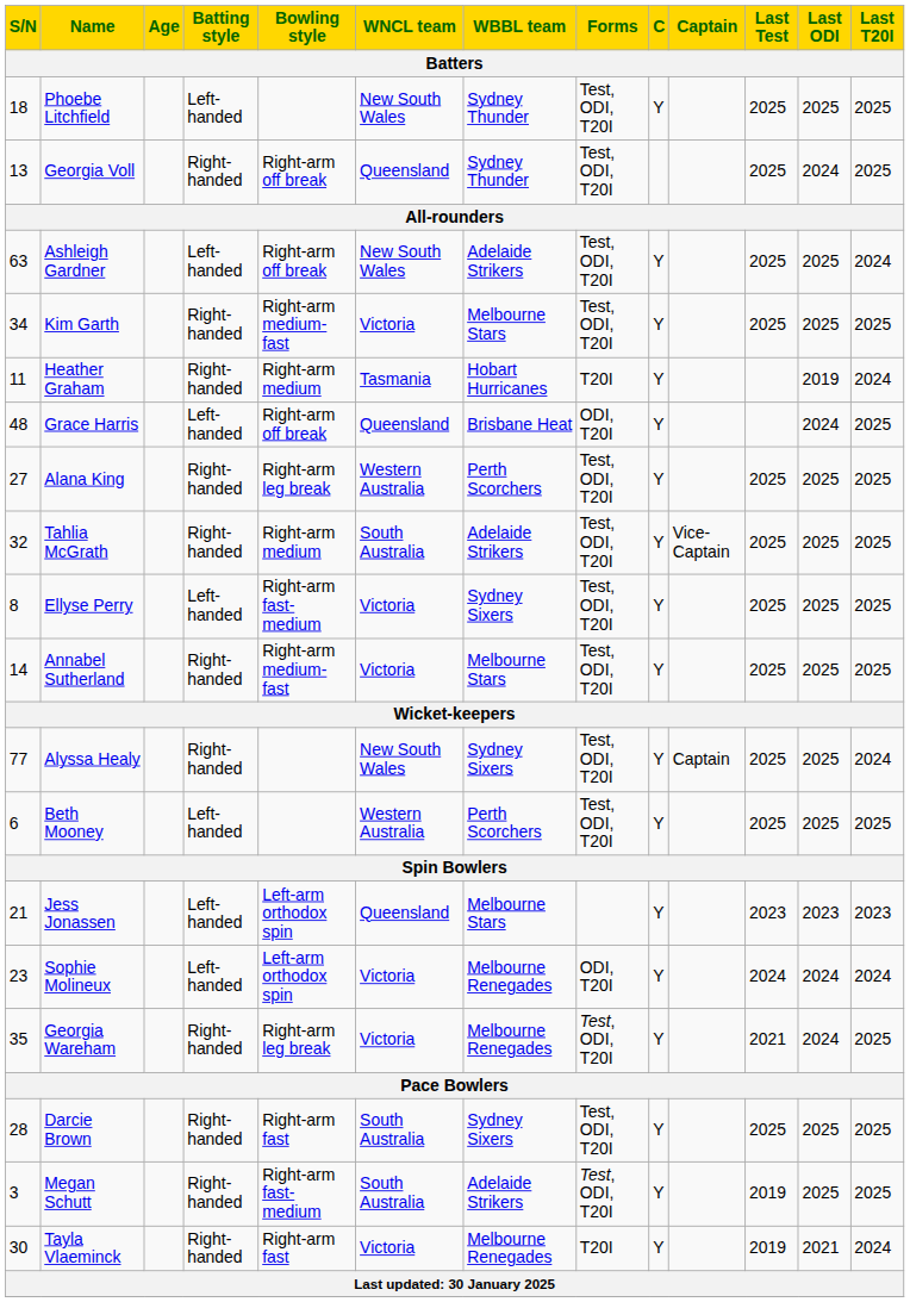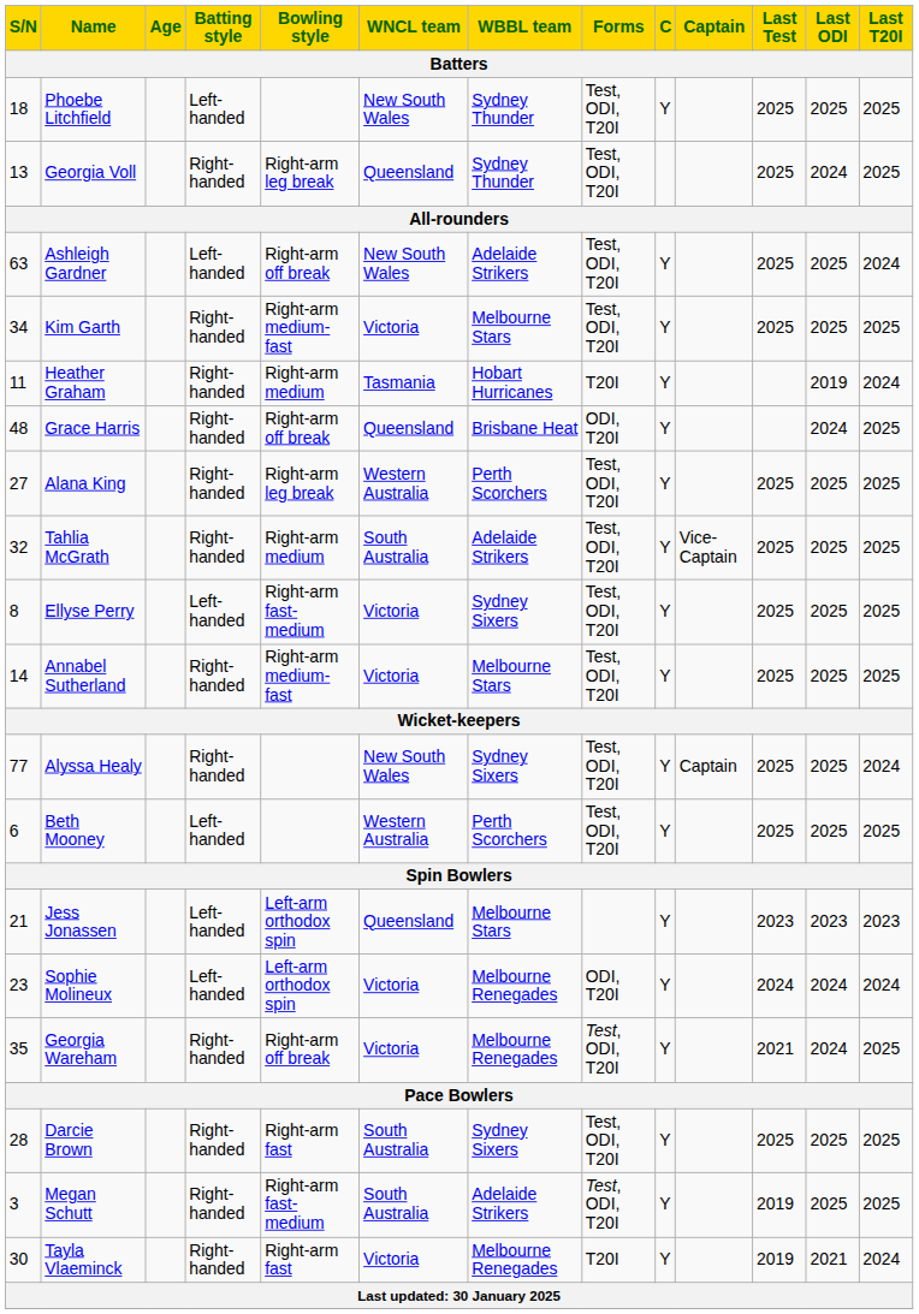 <table class="wikitable">
 <tr>
 <th style="text-align:center; background:gold; color:darkgreen;">S/N</th>
 <th style="text-align:center; background:gold; color:darkgreen;">Name</th>
 <th style="text-align:center; background:gold; color:darkgreen;">Age</th>
 <th style="text-align:center; background:gold; color:darkgreen;">Batting style</th>
 <th style="text-align:center; background:gold; color:darkgreen;">Bowling style</th>
 <th style="text-align:center; background:gold; color:darkgreen;">WNCL team</th>
 <th style="text-align:center; background:gold; color:darkgreen;">WBBL team</th>
 <th style="text-align:center; background:gold; color:darkgreen;">Forms</th>
 <th style="text-align:center; background:gold; color:darkgreen;">C</th>
 <th style="text-align:center; background:gold; color:darkgreen;">Captain</th>
 <th style="text-align:center; background:gold; color:darkgreen;">Last Test</th>
 <th style="text-align:center; background:gold; color:darkgreen;">Last ODI</th>
 <th style="text-align:center; background:gold; color:darkgreen;">Last T20I</th>
 </tr>
 <tr>
 <th colspan="13">Batters</th>
 </tr>
 <tr>
 <td>18</td>
 <td><a href='#'>Phoebe Litchfield</a></td>
 <td></td>
 <td>Left-handed</td>
 <td></td>
 <td><a href='#'>New South Wales</a></td>
 <td><a href='#'>Sydney Thunder</a></td>
 <td>Test, ODI, T20I</td>
 <td>Y</td>
 <td></td>
 <td> 2025</td>
 <td> 2025</td>
 <td> 2025</td>
 </tr>
 <tr>
 <td>13</td>
 <td><a href='#'>Georgia Voll</a></td>
 <td></td>
 <td>Right-handed</td>
-<td>Right-arm <a href='#'>off break</a></td>
+<td>Right-arm <a href='#'>leg break</a></td>
 <td><a href='#'>Queensland</a></td>
 <td><a href='#'>Sydney Thunder</a></td>
 <td>Test, ODI, T20I</td>
 <td></td>
 <td></td>
 <td> 2025</td>
 <td> 2024</td>
 <td> 2025</td>
 </tr>
 <tr>
 <th colspan="13">All-rounders</th>
 </tr>
 <tr>
 <td>63</td>
 <td><a href='#'>Ashleigh Gardner</a></td>
 <td></td>
 <td>Left-handed</td>
 <td>Right-arm <a href='#'>off break</a></td>
 <td><a href='#'>New South Wales</a></td>
 <td><a href='#'>Adelaide Strikers</a></td>
 <td>Test, ODI, T20I</td>
 <td>Y</td>
 <td></td>
 <td> 2025</td>
 <td> 2025</td>
 <td> 2024</td>
 </tr>
 <tr>
 <td>34</td>
 <td><a href='#'>Kim Garth</a></td>
 <td></td>
 <td>Right-handed</td>
 <td>Right-arm <a href='#'>medium-fast</a></td>
 <td><a href='#'>Victoria</a></td>
 <td><a href='#'>Melbourne Stars</a></td>
 <td>Test, ODI, T20I</td>
 <td>Y</td>
 <td></td>
 <td> 2025</td>
 <td> 2025</td>
 <td> 2025</td>
 </tr>
 <tr>
 <td>11</td>
 <td><a href='#'>Heather Graham</a></td>
 <td></td>
 <td>Right-handed</td>
 <td>Right-arm <a href='#'>medium</a></td>
 <td><a href='#'>Tasmania</a></td>
 <td><a href='#'>Hobart Hurricanes</a></td>
 <td>T20I</td>
 <td>Y</td>
 <td></td>
 <td></td>
 <td> 2019</td>
 <td> 2024</td>
 </tr>
 <tr>
 <td>48</td>
 <td><a href='#'>Grace Harris</a></td>
 <td></td>
-<td>Left-handed</td>
+<td>Right-handed</td>
 <td>Right-arm <a href='#'>off break</a></td>
 <td><a href='#'>Queensland</a></td>
 <td><a href='#'>Brisbane Heat</a></td>
 <td>ODI, T20I</td>
 <td>Y</td>
 <td></td>
 <td></td>
 <td> 2024</td>
 <td> 2025</td>
 </tr>
 <tr>
 <td>27</td>
 <td><a href='#'>Alana King</a></td>
 <td></td>
 <td>Right-handed</td>
 <td>Right-arm <a href='#'>leg break</a></td>
 <td><a href='#'>Western Australia</a></td>
 <td><a href='#'>Perth Scorchers</a></td>
 <td>Test, ODI, T20I</td>
 <td>Y</td>
 <td></td>
 <td> 2025</td>
 <td> 2025</td>
 <td> 2025</td>
 </tr>
 <tr>
 <td>32</td>
 <td><a href='#'>Tahlia McGrath</a></td>
 <td></td>
 <td>Right-handed</td>
 <td>Right-arm <a href='#'>medium</a></td>
 <td><a href='#'>South Australia</a></td>
 <td><a href='#'>Adelaide Strikers</a></td>
 <td>Test, ODI, T20I</td>
 <td>Y</td>
 <td>Vice-Captain</td>
 <td> 2025</td>
 <td> 2025</td>
 <td> 2025</td>
 </tr>
 <tr>
 <td>8</td>
 <td><a href='#'>Ellyse Perry</a></td>
 <td></td>
 <td>Left-handed</td>
 <td>Right-arm <a href='#'>fast-medium</a></td>
 <td><a href='#'>Victoria</a></td>
 <td><a href='#'>Sydney Sixers</a></td>
 <td>Test, ODI, T20I</td>
 <td>Y</td>
 <td></td>
 <td> 2025</td>
 <td> 2025</td>
 <td> 2025</td>
 </tr>
 <tr>
 <td>14</td>
 <td><a href='#'>Annabel Sutherland</a></td>
 <td></td>
 <td>Right-handed</td>
 <td>Right-arm <a href='#'>medium-fast</a></td>
 <td><a href='#'>Victoria</a></td>
 <td><a href='#'>Melbourne Stars</a></td>
 <td>Test, ODI, T20I</td>
 <td>Y</td>
 <td></td>
 <td> 2025</td>
 <td> 2025</td>
 <td> 2025</td>
 </tr>
 <tr>
 <th colspan="13">Wicket-keepers</th>
 </tr>
 <tr>
 <td>77</td>
 <td><a href='#'>Alyssa Healy</a></td>
 <td></td>
 <td>Right-handed</td>
 <td></td>
 <td><a href='#'>New South Wales</a></td>
 <td><a href='#'>Sydney Sixers</a></td>
 <td>Test, ODI, T20I</td>
 <td>Y</td>
 <td>Captain</td>
 <td> 2025</td>
 <td> 2025</td>
 <td> 2024</td>
 </tr>
 <tr>
 <td>6</td>
 <td><a href='#'>Beth Mooney</a></td>
 <td></td>
 <td>Left-handed</td>
 <td></td>
 <td><a href='#'>Western Australia</a></td>
 <td><a href='#'>Perth Scorchers</a></td>
 <td>Test, ODI, T20I</td>
 <td>Y</td>
 <td></td>
 <td> 2025</td>
 <td> 2025</td>
 <td> 2025</td>
 </tr>
 <tr>
 <th colspan="13">Spin Bowlers</th>
 </tr>
 <tr>
 <td>21</td>
 <td><a href='#'>Jess Jonassen</a></td>
 <td></td>
 <td>Left-handed</td>
 <td><a href='#'>Left-arm orthodox spin</a></td>
 <td><a href='#'>Queensland</a></td>
 <td><a href='#'>Melbourne Stars</a></td>
 <td></td>
 <td>Y</td>
 <td></td>
 <td> 2023</td>
 <td> 2023</td>
 <td> 2023</td>
 </tr>
 <tr>
 <td>23</td>
 <td><a href='#'>Sophie Molineux</a></td>
 <td></td>
 <td>Left-handed</td>
 <td><a href='#'>Left-arm orthodox spin</a></td>
 <td><a href='#'>Victoria</a></td>
 <td><a href='#'>Melbourne Renegades</a></td>
 <td>ODI, T20I</td>
 <td>Y</td>
 <td></td>
 <td> 2024</td>
 <td> 2024</td>
 <td> 2024</td>
 </tr>
 <tr>
 <td>35</td>
 <td><a href='#'>Georgia Wareham</a></td>
 <td></td>
 <td>Right-handed</td>
-<td>Right-arm <a href='#'>leg break</a></td>
+<td>Right-arm <a href='#'>off break</a></td>
 <td><a href='#'>Victoria</a></td>
 <td><a href='#'>Melbourne Renegades</a></td>
 <td><em>Test</em>, ODI, T20I</td>
 <td>Y</td>
 <td></td>
 <td> 2021</td>
 <td> 2024</td>
 <td> 2025</td>
 </tr>
 <tr>
 <th colspan="13">Pace Bowlers</th>
 </tr>
 <tr>
 <td>28</td>
 <td><a href='#'>Darcie Brown</a></td>
 <td></td>
 <td>Right-handed</td>
 <td>Right-arm <a href='#'>fast</a></td>
 <td><a href='#'>South Australia</a></td>
 <td><a href='#'>Sydney Sixers</a></td>
 <td>Test, ODI, T20I</td>
 <td>Y</td>
 <td></td>
 <td> 2025</td>
 <td> 2025</td>
 <td> 2025</td>
 </tr>
 <tr>
 <td>3</td>
 <td><a href='#'>Megan Schutt</a></td>
 <td></td>
 <td>Right-handed</td>
 <td>Right-arm <a href='#'>fast-medium</a></td>
 <td><a href='#'>South Australia</a></td>
 <td><a href='#'>Adelaide Strikers</a></td>
 <td><em>Test</em>, ODI, T20I</td>
 <td>Y</td>
 <td></td>
 <td> 2019</td>
 <td> 2025</td>
 <td> 2025</td>
 </tr>
 <tr>
 <td>30</td>
 <td><a href='#'>Tayla Vlaeminck</a></td>
 <td></td>
 <td>Right-handed</td>
 <td>Right-arm <a href='#'>fast</a></td>
 <td><a href='#'>Victoria</a></td>
 <td><a href='#'>Melbourne Renegades</a></td>
 <td>T20I</td>
 <td>Y</td>
 <td></td>
 <td> 2019</td>
 <td> 2021</td>
 <td> 2024</td>
 </tr>
 <tr>
 <th colspan="13"><small>Last updated: 30 January 2025</small></th>
 </tr>
 <tr>
 </tr>
 </table>
